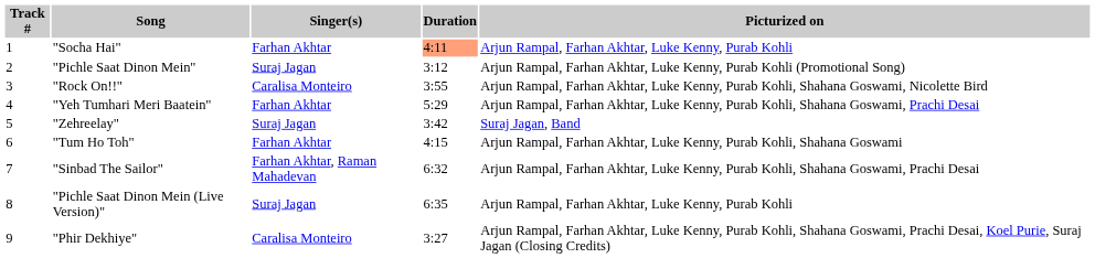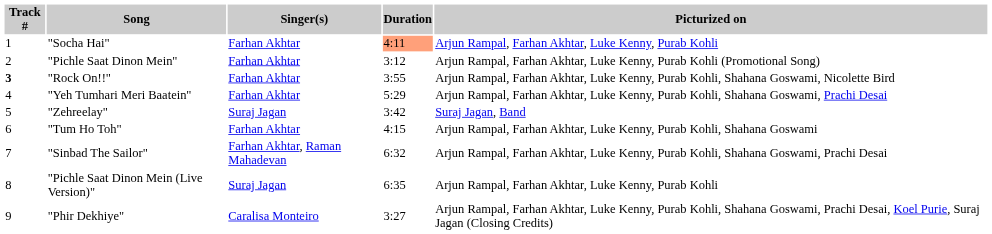 <table class="tracklist">
 <tr style="background:#ccc; text-align:center;">
 <th>Track #</th>
 <th>Song</th>
 <th>Singer(s)</th>
 <th>Duration</th>
 <th>Picturized on</th>
 </tr>
 <tr>
 <td>1</td>
 <td>"Socha Hai"</td>
 <td><a href='#'>Farhan Akhtar</a></td>
 <td style="background: lightsalmon;">4:11</td>
 <td><a href='#'>Arjun Rampal</a>, <a href='#'>Farhan Akhtar</a>, <a href='#'>Luke Kenny</a>, <a href='#'>Purab Kohli</a></td>
 </tr>
 <tr>
 <td>2</td>
 <td>"Pichle Saat Dinon Mein"</td>
-<td><a href='#'>Suraj Jagan</a></td>
+<td><a href='#'>Farhan Akhtar</a></td>
 <td>3:12</td>
 <td>Arjun Rampal, Farhan Akhtar, Luke Kenny, Purab Kohli (Promotional Song)</td>
 </tr>
 <tr>
-<td>3</td>
+<td><strong>3</strong></td>
 <td>"Rock On!!"</td>
-<td><a href='#'>Caralisa Monteiro</a></td>
+<td><a href='#'>Farhan Akhtar</a></td>
 <td>3:55</td>
 <td>Arjun Rampal, Farhan Akhtar, Luke Kenny, Purab Kohli, Shahana Goswami, Nicolette Bird</td>
 </tr>
 <tr>
 <td>4</td>
 <td>"Yeh Tumhari Meri Baatein"</td>
 <td><a href='#'>Farhan Akhtar</a></td>
 <td>5:29</td>
 <td>Arjun Rampal, Farhan Akhtar, Luke Kenny, Purab Kohli, Shahana Goswami, <a href='#'>Prachi Desai</a></td>
 </tr>
 <tr>
 <td>5</td>
 <td>"Zehreelay"</td>
 <td><a href='#'>Suraj Jagan</a></td>
 <td>3:42</td>
 <td><a href='#'>Suraj Jagan</a>, <a href='#'>Band</a></td>
 </tr>
 <tr>
 <td>6</td>
 <td>"Tum Ho Toh"</td>
 <td><a href='#'>Farhan Akhtar</a></td>
 <td>4:15</td>
 <td>Arjun Rampal, Farhan Akhtar, Luke Kenny, Purab Kohli, Shahana Goswami</td>
 </tr>
 <tr>
 <td>7</td>
 <td>"Sinbad The Sailor"</td>
 <td><a href='#'>Farhan Akhtar</a>, <a href='#'>Raman Mahadevan</a></td>
 <td>6:32</td>
 <td>Arjun Rampal, Farhan Akhtar, Luke Kenny, Purab Kohli, Shahana Goswami, Prachi Desai</td>
 </tr>
 <tr>
 <td>8</td>
 <td>"Pichle Saat Dinon Mein (Live Version)"</td>
 <td><a href='#'>Suraj Jagan</a></td>
 <td>6:35</td>
 <td>Arjun Rampal, Farhan Akhtar, Luke Kenny, Purab Kohli</td>
 </tr>
 <tr>
 <td>9</td>
 <td>"Phir Dekhiye"</td>
 <td><a href='#'>Caralisa Monteiro</a></td>
 <td>3:27</td>
 <td>Arjun Rampal, Farhan Akhtar, Luke Kenny, Purab Kohli, Shahana Goswami, Prachi Desai, <a href='#'>Koel Purie</a>, Suraj Jagan (Closing Credits)</td>
 </tr>
 <tr>
 </tr>
 </table>
